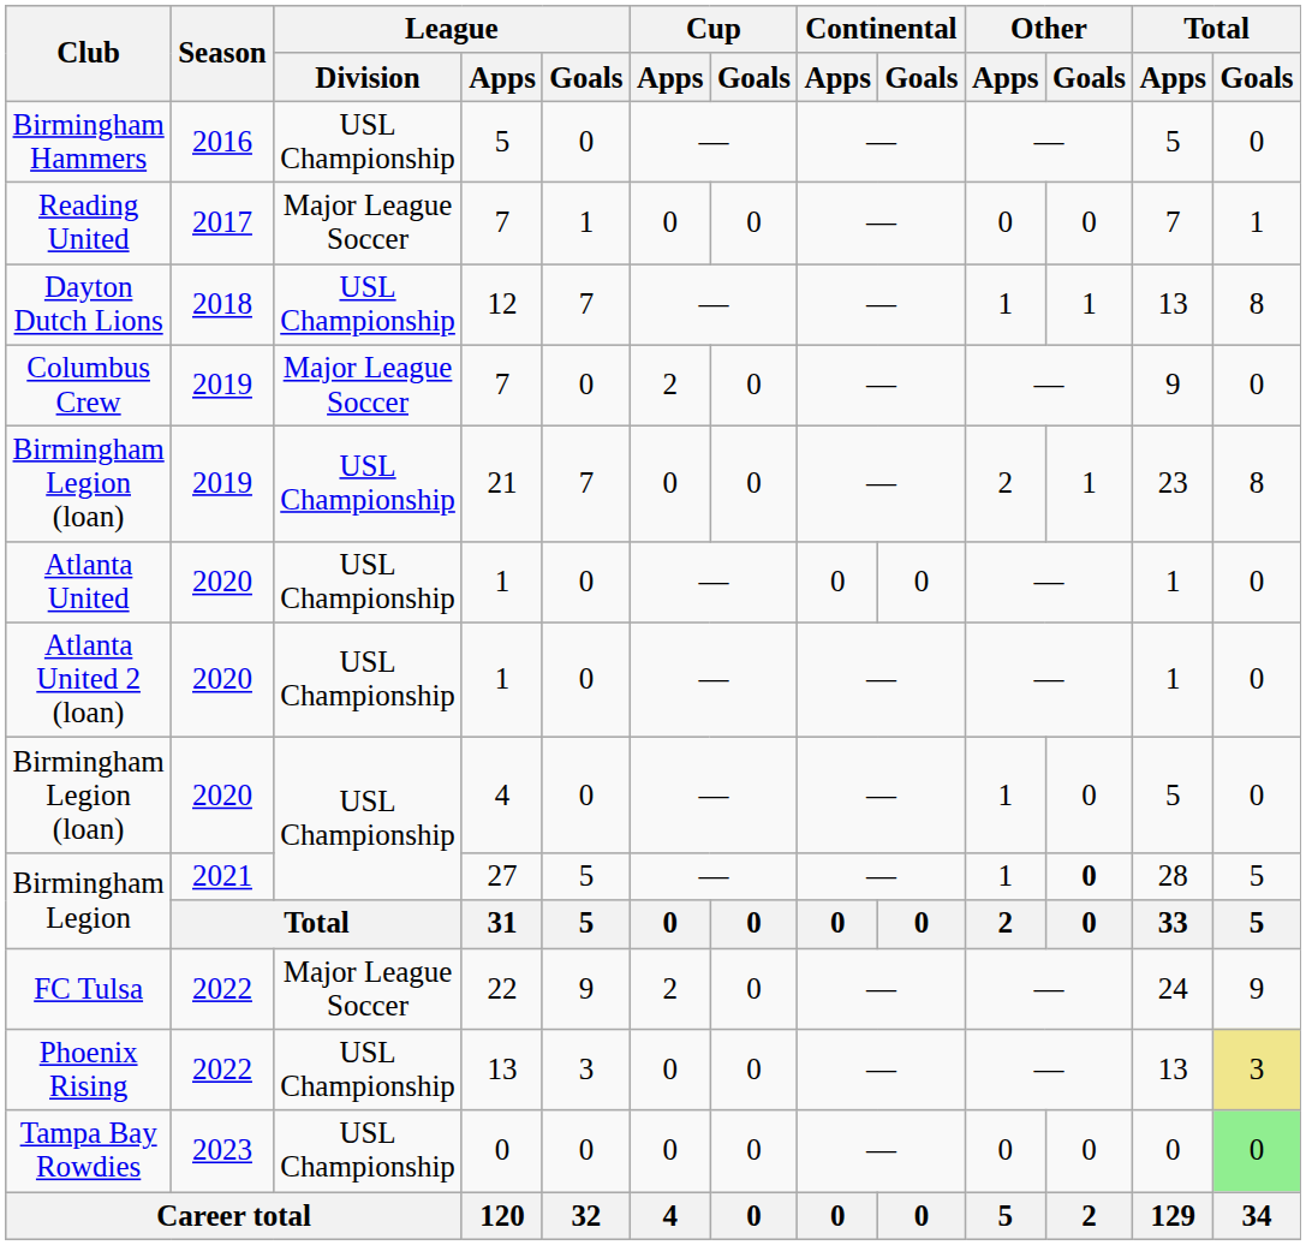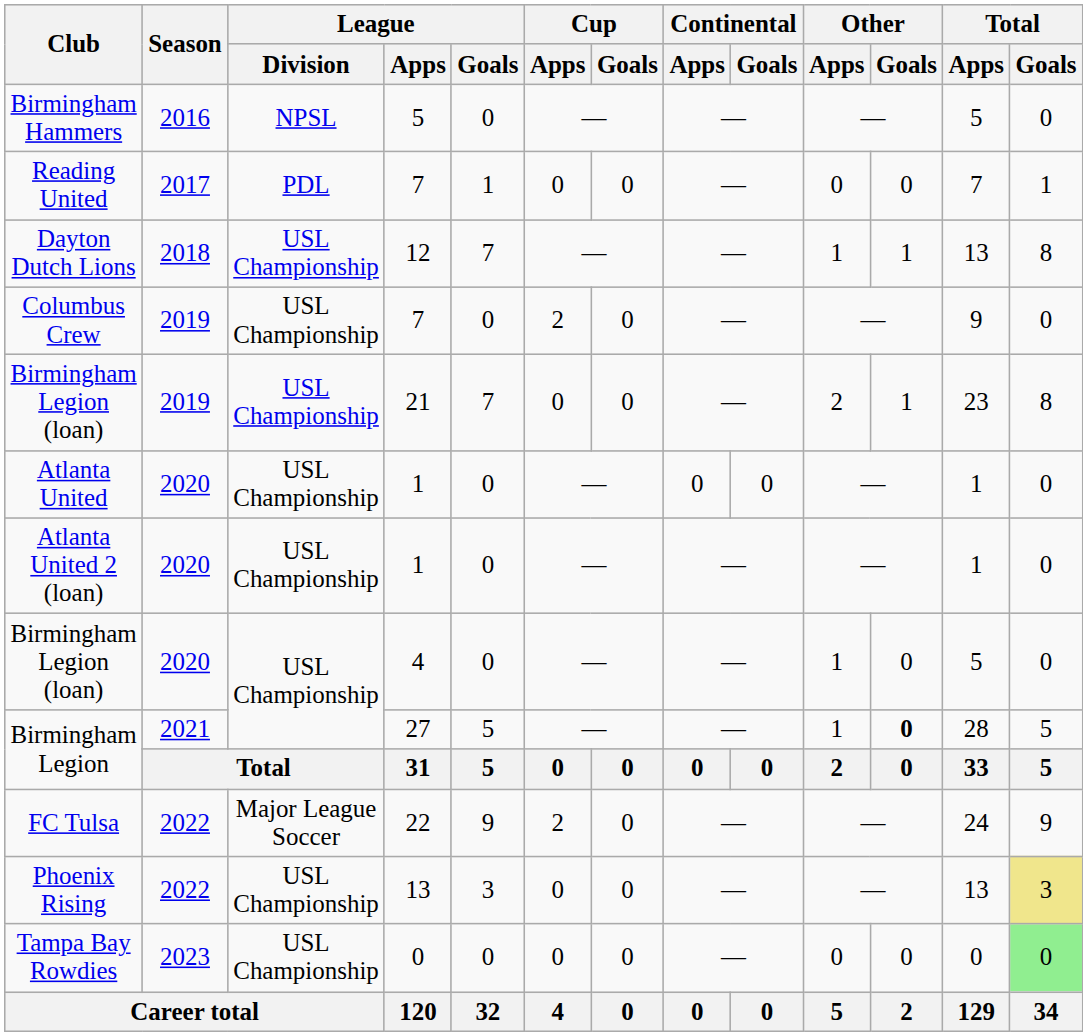 <table class="wikitable" style="text-align: center;">
 <tr>
 <th rowspan=2>Club</th>
 <th rowspan=2>Season</th>
 <th colspan=3>League</th>
 <th colspan=2>Cup</th>
 <th colspan=2>Continental</th>
 <th colspan=2>Other</th>
 <th colspan=2>Total</th>
 </tr>
 <tr>
 <th>Division</th>
 <th>Apps</th>
 <th>Goals</th>
 <th>Apps</th>
 <th>Goals</th>
 <th>Apps</th>
 <th>Goals</th>
 <th>Apps</th>
 <th>Goals</th>
 <th>Apps</th>
 <th>Goals</th>
 </tr>
 <tr>
 <td><a href='#'>Birmingham Hammers</a></td>
 <td><a href='#'>2016</a></td>
-<td>USL Championship</td>
+<td><a href='#'>NPSL</a></td>
 <td>5</td>
 <td>0</td>
 <td colspan=2>—</td>
 <td colspan=2>—</td>
 <td colspan=2>—</td>
 <td>5</td>
 <td>0</td>
 </tr>
 <tr>
 <td><a href='#'>Reading United</a></td>
 <td><a href='#'>2017</a></td>
-<td>Major League Soccer</td>
+<td><a href='#'>PDL</a></td>
 <td>7</td>
 <td>1</td>
 <td>0</td>
 <td>0</td>
 <td colspan=2>—</td>
 <td>0</td>
 <td>0</td>
 <td>7</td>
 <td>1</td>
 </tr>
 <tr>
 <td><a href='#'>Dayton Dutch Lions</a></td>
 <td><a href='#'>2018</a></td>
 <td><a href='#'>USL Championship</a></td>
 <td>12</td>
 <td>7</td>
 <td colspan=2>—</td>
 <td colspan=2>—</td>
 <td>1</td>
 <td>1</td>
 <td>13</td>
 <td>8</td>
 </tr>
 <tr>
 <td><a href='#'>Columbus Crew</a></td>
 <td><a href='#'>2019</a></td>
-<td><a href='#'>Major League Soccer</a></td>
+<td>USL Championship</td>
 <td>7</td>
 <td>0</td>
 <td>2</td>
 <td>0</td>
 <td colspan=2>—</td>
 <td colspan=2>—</td>
 <td>9</td>
 <td>0</td>
 </tr>
 <tr>
 <td><a href='#'>Birmingham Legion</a> (loan)</td>
 <td><a href='#'>2019</a></td>
 <td><a href='#'>USL Championship</a></td>
 <td>21</td>
 <td>7</td>
 <td>0</td>
 <td>0</td>
 <td colspan=2>—</td>
 <td>2</td>
 <td>1</td>
 <td>23</td>
 <td>8</td>
 </tr>
 <tr>
 <td><a href='#'>Atlanta United</a></td>
 <td><a href='#'>2020</a></td>
 <td>USL Championship</td>
 <td>1</td>
 <td>0</td>
 <td colspan=2>—</td>
 <td>0</td>
 <td>0</td>
 <td colspan=2>—</td>
 <td>1</td>
 <td>0</td>
 </tr>
 <tr>
 <td><a href='#'>Atlanta United 2</a> (loan)</td>
 <td><a href='#'>2020</a></td>
 <td>USL Championship</td>
 <td>1</td>
 <td>0</td>
 <td colspan=2>—</td>
 <td colspan=2>—</td>
 <td colspan=2>—</td>
 <td>1</td>
 <td>0</td>
 </tr>
 <tr>
 <td>Birmingham Legion (loan)</td>
 <td><a href='#'>2020</a></td>
 <td rowspan=2>USL Championship</td>
 <td>4</td>
 <td>0</td>
 <td colspan=2>—</td>
 <td colspan=2>—</td>
 <td>1</td>
 <td>0</td>
 <td>5</td>
 <td>0</td>
 </tr>
 <tr>
 <td rowspan=2>Birmingham Legion</td>
 <td><a href='#'>2021</a></td>
 <td>27</td>
 <td>5</td>
 <td colspan=2>—</td>
 <td colspan=2>—</td>
 <td>1</td>
 <td><strong>0</strong></td>
 <td>28</td>
 <td>5</td>
 </tr>
 <tr>
 <th colspan=2>Total</th>
 <th>31</th>
 <th>5</th>
 <th>0</th>
 <th>0</th>
 <th>0</th>
 <th>0</th>
 <th>2</th>
 <th>0</th>
 <th>33</th>
 <th>5</th>
 </tr>
 <tr>
 <td><a href='#'>FC Tulsa</a></td>
 <td><a href='#'>2022</a></td>
 <td>Major League Soccer</td>
 <td>22</td>
 <td>9</td>
 <td>2</td>
 <td>0</td>
 <td colspan=2>—</td>
 <td colspan=2>—</td>
 <td>24</td>
 <td>9</td>
 </tr>
 <tr>
 <td><a href='#'>Phoenix Rising</a></td>
 <td><a href='#'>2022</a></td>
 <td>USL Championship</td>
 <td>13</td>
 <td>3</td>
 <td>0</td>
 <td>0</td>
 <td colspan=2>—</td>
 <td colspan=2>—</td>
 <td>13</td>
 <td style="background: khaki;">3</td>
 </tr>
 <tr>
 <td><a href='#'>Tampa Bay Rowdies</a></td>
 <td><a href='#'>2023</a></td>
 <td>USL Championship</td>
 <td>0</td>
 <td>0</td>
 <td>0</td>
 <td>0</td>
 <td colspan=2>—</td>
 <td>0</td>
 <td>0</td>
 <td>0</td>
 <td style="background: lightgreen;">0</td>
 </tr>
 <tr>
 <th colspan=3>Career total</th>
 <th>120</th>
 <th>32</th>
 <th>4</th>
 <th>0</th>
 <th>0</th>
 <th>0</th>
 <th>5</th>
 <th>2</th>
 <th>129</th>
 <th>34</th>
 </tr>
 </table>
